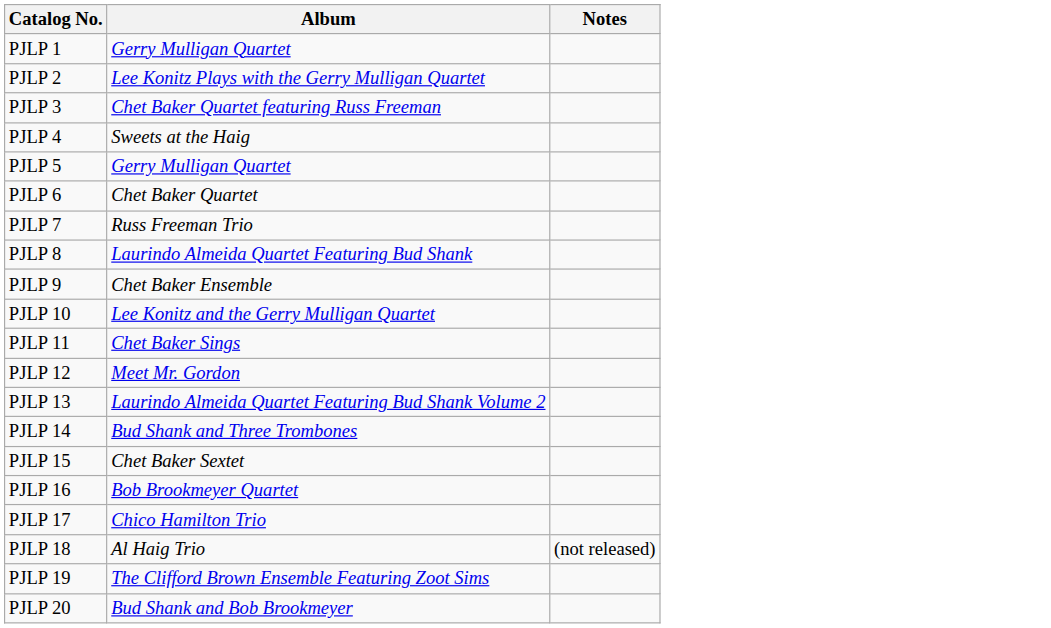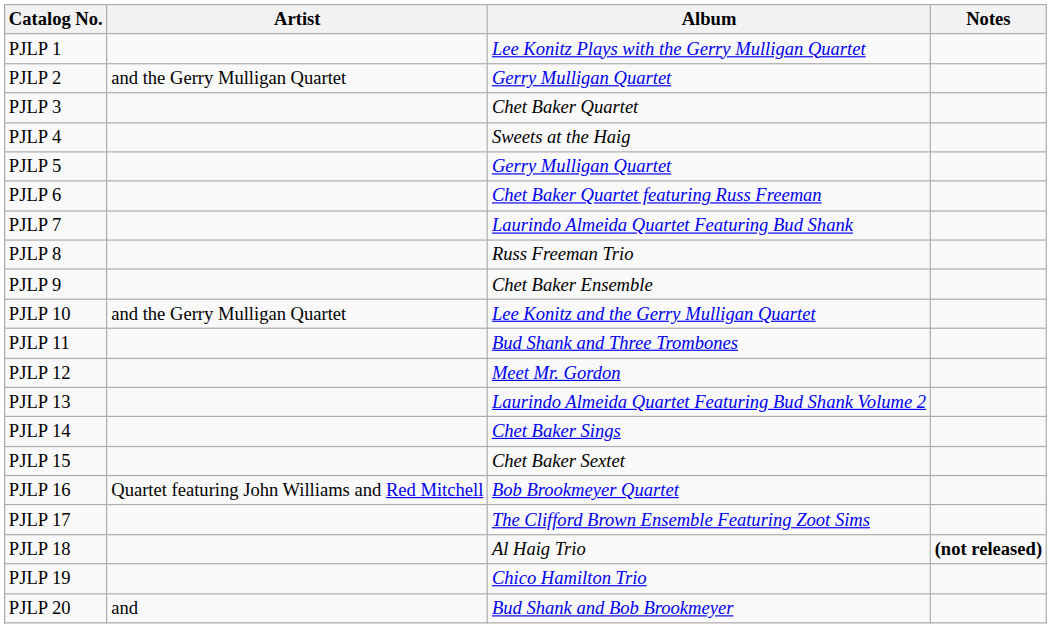 <table class="wikitable sortable">
 <tr>
 <th>Catalog No.</th>
+<th>Artist</th>
 <th>Album</th>
 <th>Notes</th>
 </tr>
 <tr>
 <td>PJLP 1</td>
+<td></td>
+<td><em><a href='#'>Lee Konitz Plays with the Gerry Mulligan Quartet</a></em></td>
+<td></td>
+</tr>
+<tr>
+<td>PJLP 2</td>
+<td> and the Gerry Mulligan Quartet</td>
 <td><em><a href='#'>Gerry Mulligan Quartet</a></em></td>
 <td></td>
 </tr>
 <tr>
-<td>PJLP 2</td>
-<td><em><a href='#'>Lee Konitz Plays with the Gerry Mulligan Quartet</a></em></td>
+<td>PJLP 3</td>
 <td></td>
-</tr>
-<tr>
-<td>PJLP 3</td>
-<td><em><a href='#'>Chet Baker Quartet featuring Russ Freeman</a></em></td>
+<td><em>Chet Baker Quartet</em></td>
 <td></td>
 </tr>
 <tr>
 <td>PJLP 4</td>
+<td></td>
 <td><em>Sweets at the Haig</em></td>
 <td></td>
 </tr>
 <tr>
 <td>PJLP 5</td>
+<td></td>
 <td><em><a href='#'>Gerry Mulligan Quartet</a></em></td>
 <td></td>
 </tr>
 <tr>
 <td>PJLP 6</td>
-<td><em>Chet Baker Quartet</em></td>
+<td></td>
+<td><em><a href='#'>Chet Baker Quartet featuring Russ Freeman</a></em></td>
 <td></td>
 </tr>
 <tr>
 <td>PJLP 7</td>
+<td></td>
+<td><em><a href='#'>Laurindo Almeida Quartet Featuring Bud Shank</a></em></td>
+<td></td>
+</tr>
+<tr>
+<td>PJLP 8</td>
+<td></td>
 <td><em>Russ Freeman Trio</em></td>
 <td></td>
 </tr>
 <tr>
-<td>PJLP 8</td>
-<td><em><a href='#'>Laurindo Almeida Quartet Featuring Bud Shank</a></em></td>
+<td>PJLP 9</td>
 <td></td>
-</tr>
-<tr>
-<td>PJLP 9</td>
 <td><em>Chet Baker Ensemble</em></td>
 <td></td>
 </tr>
 <tr>
 <td>PJLP 10</td>
+<td> and the Gerry Mulligan Quartet</td>
 <td><em><a href='#'>Lee Konitz and the Gerry Mulligan Quartet</a></em></td>
 <td></td>
 </tr>
 <tr>
 <td>PJLP 11</td>
-<td><em><a href='#'>Chet Baker Sings</a></em></td>
+<td></td>
+<td><em><a href='#'>Bud Shank and Three Trombones</a></em></td>
 <td></td>
 </tr>
 <tr>
 <td>PJLP 12</td>
+<td></td>
 <td><em><a href='#'>Meet Mr. Gordon</a></em></td>
 <td></td>
 </tr>
 <tr>
 <td>PJLP 13</td>
+<td></td>
 <td><em><a href='#'>Laurindo Almeida Quartet Featuring Bud Shank Volume 2</a></em></td>
 <td></td>
 </tr>
 <tr>
 <td>PJLP 14</td>
-<td><em><a href='#'>Bud Shank and Three Trombones</a></em></td>
+<td></td>
+<td><em><a href='#'>Chet Baker Sings</a></em></td>
 <td></td>
 </tr>
 <tr>
 <td>PJLP 15</td>
+<td></td>
 <td><em>Chet Baker Sextet</em></td>
 <td></td>
 </tr>
 <tr>
 <td>PJLP 16</td>
+<td> Quartet featuring John Williams and <a href='#'>Red Mitchell</a></td>
 <td><em><a href='#'>Bob Brookmeyer Quartet</a></em></td>
 <td></td>
 </tr>
 <tr>
 <td>PJLP 17</td>
+<td></td>
+<td><em><a href='#'>The Clifford Brown Ensemble Featuring Zoot Sims</a></em></td>
+<td></td>
+</tr>
+<tr>
+<td>PJLP 18</td>
+<td></td>
+<td><em>Al Haig Trio</em></td>
+<td><strong>(not released)</strong></td>
+</tr>
+<tr>
+<td>PJLP 19</td>
+<td></td>
 <td><em><a href='#'>Chico Hamilton Trio</a></em></td>
 <td></td>
 </tr>
 <tr>
-<td>PJLP 18</td>
-<td><em>Al Haig Trio</em></td>
-<td>(not released)</td>
-</tr>
-<tr>
-<td>PJLP 19</td>
-<td><em><a href='#'>The Clifford Brown Ensemble Featuring Zoot Sims</a></em></td>
-<td></td>
-</tr>
-<tr>
 <td>PJLP 20</td>
+<td> and </td>
 <td><em><a href='#'>Bud Shank and Bob Brookmeyer</a></em></td>
 <td></td>
 </tr>
 </table>
